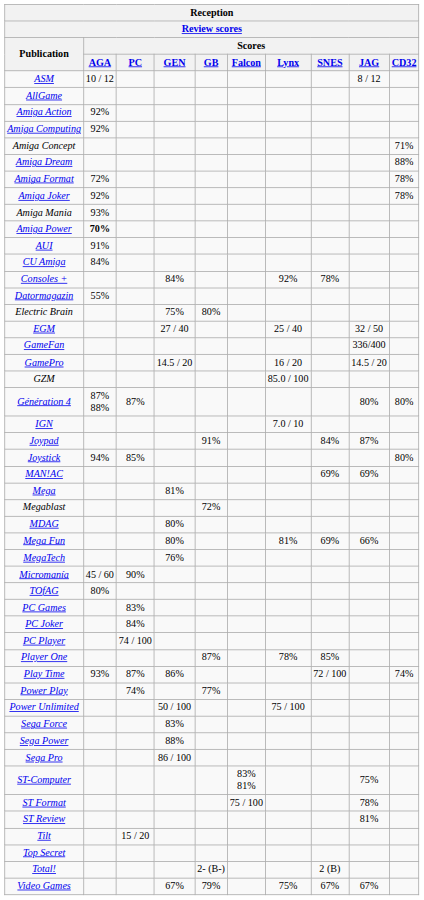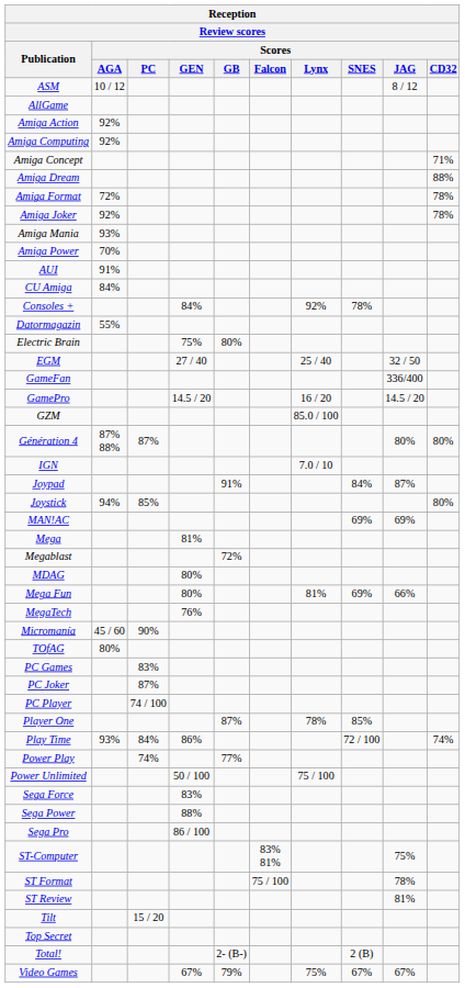 <table class="wikitable collapsible" style="float:right; font-size:80%; text-align:center; margin:1em; margin-top:0; padding:0;" cellpadding="0">
 <tr>
 <th colspan=10 style="font-size: 100%">Reception</th>
 </tr>
 <tr>
 <th colspan=10><a href='#'>Review scores</a></th>
 </tr>
 <tr>
 <th rowspan=2>Publication</th>
 <th colspan=10>Scores</th>
 </tr>
 <tr>
 <th><a href='#'>AGA</a></th>
 <th><a href='#'>PC</a></th>
 <th><a href='#'>GEN</a></th>
 <th><a href='#'>GB</a></th>
 <th><a href='#'>Falcon</a></th>
 <th><a href='#'>Lynx</a></th>
 <th><a href='#'>SNES</a></th>
 <th><a href='#'>JAG</a></th>
 <th><a href='#'>CD32</a></th>
 </tr>
 <tr>
 <td><em><a href='#'>ASM</a></em></td>
 <td>10 / 12</td>
 <td></td>
 <td></td>
 <td></td>
 <td></td>
 <td></td>
 <td></td>
 <td>8 / 12</td>
 <td></td>
 </tr>
 <tr>
 <td><em><a href='#'>AllGame</a></em></td>
 <td></td>
 <td></td>
 <td></td>
 <td></td>
 <td></td>
 <td></td>
 <td></td>
 <td></td>
 <td></td>
 </tr>
 <tr>
 <td><em><a href='#'>Amiga Action</a></em></td>
 <td>92%</td>
 <td></td>
 <td></td>
 <td></td>
 <td></td>
 <td></td>
 <td></td>
 <td></td>
 <td></td>
 </tr>
 <tr>
 <td><em><a href='#'>Amiga Computing</a></em></td>
 <td>92%</td>
 <td></td>
 <td></td>
 <td></td>
 <td></td>
 <td></td>
 <td></td>
 <td></td>
 <td></td>
 </tr>
 <tr>
 <td><em>Amiga Concept</em></td>
 <td></td>
 <td></td>
 <td></td>
 <td></td>
 <td></td>
 <td></td>
 <td></td>
 <td></td>
 <td>71%</td>
 </tr>
 <tr>
 <td><em><a href='#'>Amiga Dream</a></em></td>
 <td></td>
 <td></td>
 <td></td>
 <td></td>
 <td></td>
 <td></td>
 <td></td>
 <td></td>
 <td>88%</td>
 </tr>
 <tr>
 <td><em><a href='#'>Amiga Format</a></em></td>
 <td>72%</td>
 <td></td>
 <td></td>
 <td></td>
 <td></td>
 <td></td>
 <td></td>
 <td></td>
 <td>78%</td>
 </tr>
 <tr>
 <td><em><a href='#'>Amiga Joker</a></em></td>
 <td>92%</td>
 <td></td>
 <td></td>
 <td></td>
 <td></td>
 <td></td>
 <td></td>
 <td></td>
 <td>78%</td>
 </tr>
 <tr>
 <td><em>Amiga Mania</em></td>
 <td>93%</td>
 <td></td>
 <td></td>
 <td></td>
 <td></td>
 <td></td>
 <td></td>
 <td></td>
 <td></td>
 </tr>
 <tr>
 <td><em><a href='#'>Amiga Power</a></em></td>
-<td><strong>70%</strong></td>
+<td>70%</td>
 <td></td>
 <td></td>
 <td></td>
 <td></td>
 <td></td>
 <td></td>
 <td></td>
 <td></td>
 </tr>
 <tr>
 <td><em><a href='#'>AUI</a></em></td>
 <td>91%</td>
 <td></td>
 <td></td>
 <td></td>
 <td></td>
 <td></td>
 <td></td>
 <td></td>
 <td></td>
 </tr>
 <tr>
 <td><em><a href='#'>CU Amiga</a></em></td>
 <td>84%</td>
 <td></td>
 <td></td>
 <td></td>
 <td></td>
 <td></td>
 <td></td>
 <td></td>
 <td></td>
 </tr>
 <tr>
 <td><em><a href='#'>Consoles +</a></em></td>
 <td></td>
 <td></td>
 <td>84%</td>
 <td></td>
 <td></td>
 <td>92%</td>
 <td>78%</td>
 <td></td>
 <td></td>
 </tr>
 <tr>
 <td><em><a href='#'>Datormagazin</a></em></td>
 <td>55%</td>
 <td></td>
 <td></td>
 <td></td>
 <td></td>
 <td></td>
 <td></td>
 <td></td>
 <td></td>
 </tr>
 <tr>
 <td><em>Electric Brain</em></td>
 <td></td>
 <td></td>
 <td>75%</td>
 <td>80%</td>
 <td></td>
 <td></td>
 <td></td>
 <td></td>
 <td></td>
 </tr>
 <tr>
 <td><em><a href='#'>EGM</a></em></td>
 <td></td>
 <td></td>
 <td>27 / 40</td>
 <td></td>
 <td></td>
 <td>25 / 40</td>
 <td></td>
 <td>32 / 50</td>
 <td></td>
 </tr>
 <tr>
 <td><em><a href='#'>GameFan</a></em></td>
 <td></td>
 <td></td>
 <td></td>
 <td></td>
 <td></td>
 <td></td>
 <td></td>
 <td>336/400</td>
 <td></td>
 </tr>
 <tr>
 <td><em><a href='#'>GamePro</a></em></td>
 <td></td>
 <td></td>
 <td>14.5 / 20</td>
 <td></td>
 <td></td>
 <td>16 / 20</td>
 <td></td>
 <td>14.5 / 20</td>
 <td></td>
 </tr>
 <tr>
 <td><em>GZM</em></td>
 <td></td>
 <td></td>
 <td></td>
 <td></td>
 <td></td>
 <td>85.0 / 100</td>
 <td></td>
 <td></td>
 <td></td>
 </tr>
 <tr>
 <td><em><a href='#'>Génération 4</a></em></td>
 <td>87%<br>88%</td>
 <td>87%</td>
 <td></td>
 <td></td>
 <td></td>
 <td></td>
 <td></td>
 <td>80%</td>
 <td>80%</td>
 </tr>
 <tr>
 <td><em><a href='#'>IGN</a></em></td>
 <td></td>
 <td></td>
 <td></td>
 <td></td>
 <td></td>
 <td>7.0 / 10</td>
 <td></td>
 <td></td>
 <td></td>
 </tr>
 <tr>
 <td><em><a href='#'>Joypad</a></em></td>
 <td></td>
 <td></td>
 <td></td>
 <td>91%</td>
 <td></td>
 <td></td>
 <td>84%</td>
 <td>87%</td>
 <td></td>
 </tr>
 <tr>
 <td><em><a href='#'>Joystick</a></em></td>
 <td>94%</td>
 <td>85%</td>
 <td></td>
 <td></td>
 <td></td>
 <td></td>
 <td></td>
 <td></td>
 <td>80%</td>
 </tr>
 <tr>
 <td><em><a href='#'>MAN!AC</a></em></td>
 <td></td>
 <td></td>
 <td></td>
 <td></td>
 <td></td>
 <td></td>
 <td>69%</td>
 <td>69%</td>
 <td></td>
 </tr>
 <tr>
 <td><em><a href='#'>Mega</a></em></td>
 <td></td>
 <td></td>
 <td>81%</td>
 <td></td>
 <td></td>
 <td></td>
 <td></td>
 <td></td>
 <td></td>
 </tr>
 <tr>
 <td><em>Megablast</em></td>
 <td></td>
 <td></td>
 <td></td>
 <td>72%</td>
 <td></td>
 <td></td>
 <td></td>
 <td></td>
 <td></td>
 </tr>
 <tr>
 <td><em><a href='#'>MDAG</a></em></td>
 <td></td>
 <td></td>
 <td>80%</td>
 <td></td>
 <td></td>
 <td></td>
 <td></td>
 <td></td>
 <td></td>
 </tr>
 <tr>
 <td><em><a href='#'>Mega Fun</a></em></td>
 <td></td>
 <td></td>
 <td>80%</td>
 <td></td>
 <td></td>
 <td>81%</td>
 <td>69%</td>
 <td>66%</td>
 <td></td>
 </tr>
 <tr>
 <td><em><a href='#'>MegaTech</a></em></td>
 <td></td>
 <td></td>
 <td>76%</td>
 <td></td>
 <td></td>
 <td></td>
 <td></td>
 <td></td>
 <td></td>
 </tr>
 <tr>
 <td><em><a href='#'>Micromanía</a></em></td>
 <td>45 / 60</td>
 <td>90%</td>
 <td></td>
 <td></td>
 <td></td>
 <td></td>
 <td></td>
 <td></td>
 <td></td>
 </tr>
 <tr>
 <td><em><a href='#'>TOfAG</a></em></td>
 <td>80%</td>
 <td></td>
 <td></td>
 <td></td>
 <td></td>
 <td></td>
 <td></td>
 <td></td>
 <td></td>
 </tr>
 <tr>
 <td><em><a href='#'>PC Games</a></em></td>
 <td></td>
 <td>83%</td>
 <td></td>
 <td></td>
 <td></td>
 <td></td>
 <td></td>
 <td></td>
 <td></td>
 </tr>
 <tr>
 <td><em><a href='#'>PC Joker</a></em></td>
 <td></td>
-<td>84%</td>
+<td>87%</td>
 <td></td>
 <td></td>
 <td></td>
 <td></td>
 <td></td>
 <td></td>
 <td></td>
 </tr>
 <tr>
 <td><em><a href='#'>PC Player</a></em></td>
 <td></td>
 <td>74 / 100</td>
 <td></td>
 <td></td>
 <td></td>
 <td></td>
 <td></td>
 <td></td>
 <td></td>
 </tr>
 <tr>
 <td><em><a href='#'>Player One</a></em></td>
 <td></td>
 <td></td>
 <td></td>
 <td>87%</td>
 <td></td>
 <td>78%</td>
 <td>85%</td>
 <td></td>
 <td></td>
 </tr>
 <tr>
 <td><em><a href='#'>Play Time</a></em></td>
 <td>93%</td>
-<td>87%</td>
+<td>84%</td>
 <td>86%</td>
 <td></td>
 <td></td>
 <td></td>
 <td>72 / 100</td>
 <td></td>
 <td>74%</td>
 </tr>
 <tr>
 <td><em><a href='#'>Power Play</a></em></td>
 <td></td>
 <td>74%</td>
 <td></td>
 <td>77%</td>
 <td></td>
 <td></td>
 <td></td>
 <td></td>
 <td></td>
 </tr>
 <tr>
 <td><em><a href='#'>Power Unlimited</a></em></td>
 <td></td>
 <td></td>
 <td>50 / 100</td>
 <td></td>
 <td></td>
 <td>75 / 100</td>
 <td></td>
 <td></td>
 <td></td>
 </tr>
 <tr>
 <td><em><a href='#'>Sega Force</a></em></td>
 <td></td>
 <td></td>
 <td>83%</td>
 <td></td>
 <td></td>
 <td></td>
 <td></td>
 <td></td>
 <td></td>
 </tr>
 <tr>
 <td><em><a href='#'>Sega Power</a></em></td>
 <td></td>
 <td></td>
 <td>88%</td>
 <td></td>
 <td></td>
 <td></td>
 <td></td>
 <td></td>
 <td></td>
 </tr>
 <tr>
 <td><em><a href='#'>Sega Pro</a></em></td>
 <td></td>
 <td></td>
 <td>86 / 100</td>
 <td></td>
 <td></td>
 <td></td>
 <td></td>
 <td></td>
 <td></td>
 </tr>
 <tr>
 <td><em><a href='#'>ST-Computer</a></em></td>
 <td></td>
 <td></td>
 <td></td>
 <td></td>
 <td>83%<br>81%</td>
 <td></td>
 <td></td>
 <td>75%</td>
 <td></td>
 </tr>
 <tr>
 <td><em><a href='#'>ST Format</a></em></td>
 <td></td>
 <td></td>
 <td></td>
 <td></td>
 <td>75 / 100</td>
 <td></td>
 <td></td>
 <td>78%</td>
 <td></td>
 </tr>
 <tr>
 <td><em><a href='#'>ST Review</a></em></td>
 <td></td>
 <td></td>
 <td></td>
 <td></td>
 <td></td>
 <td></td>
 <td></td>
 <td>81%</td>
 <td></td>
 </tr>
 <tr>
 <td><em><a href='#'>Tilt</a></em></td>
 <td></td>
 <td>15 / 20</td>
 <td></td>
 <td></td>
 <td></td>
 <td></td>
 <td></td>
 <td></td>
 <td></td>
 </tr>
 <tr>
 <td><em><a href='#'>Top Secret</a></em></td>
 <td></td>
 <td></td>
 <td></td>
 <td></td>
 <td></td>
 <td></td>
 <td></td>
 <td></td>
 <td></td>
 </tr>
 <tr>
 <td><em><a href='#'>Total!</a></em></td>
 <td></td>
 <td></td>
 <td></td>
 <td>2- (B-)</td>
 <td></td>
 <td></td>
 <td>2 (B)</td>
 <td></td>
 <td></td>
 </tr>
 <tr>
 <td><em><a href='#'>Video Games</a></em></td>
 <td></td>
 <td></td>
 <td>67%</td>
 <td>79%</td>
 <td></td>
 <td>75%</td>
 <td>67%</td>
 <td>67%</td>
 <td></td>
 </tr>
 </table>
